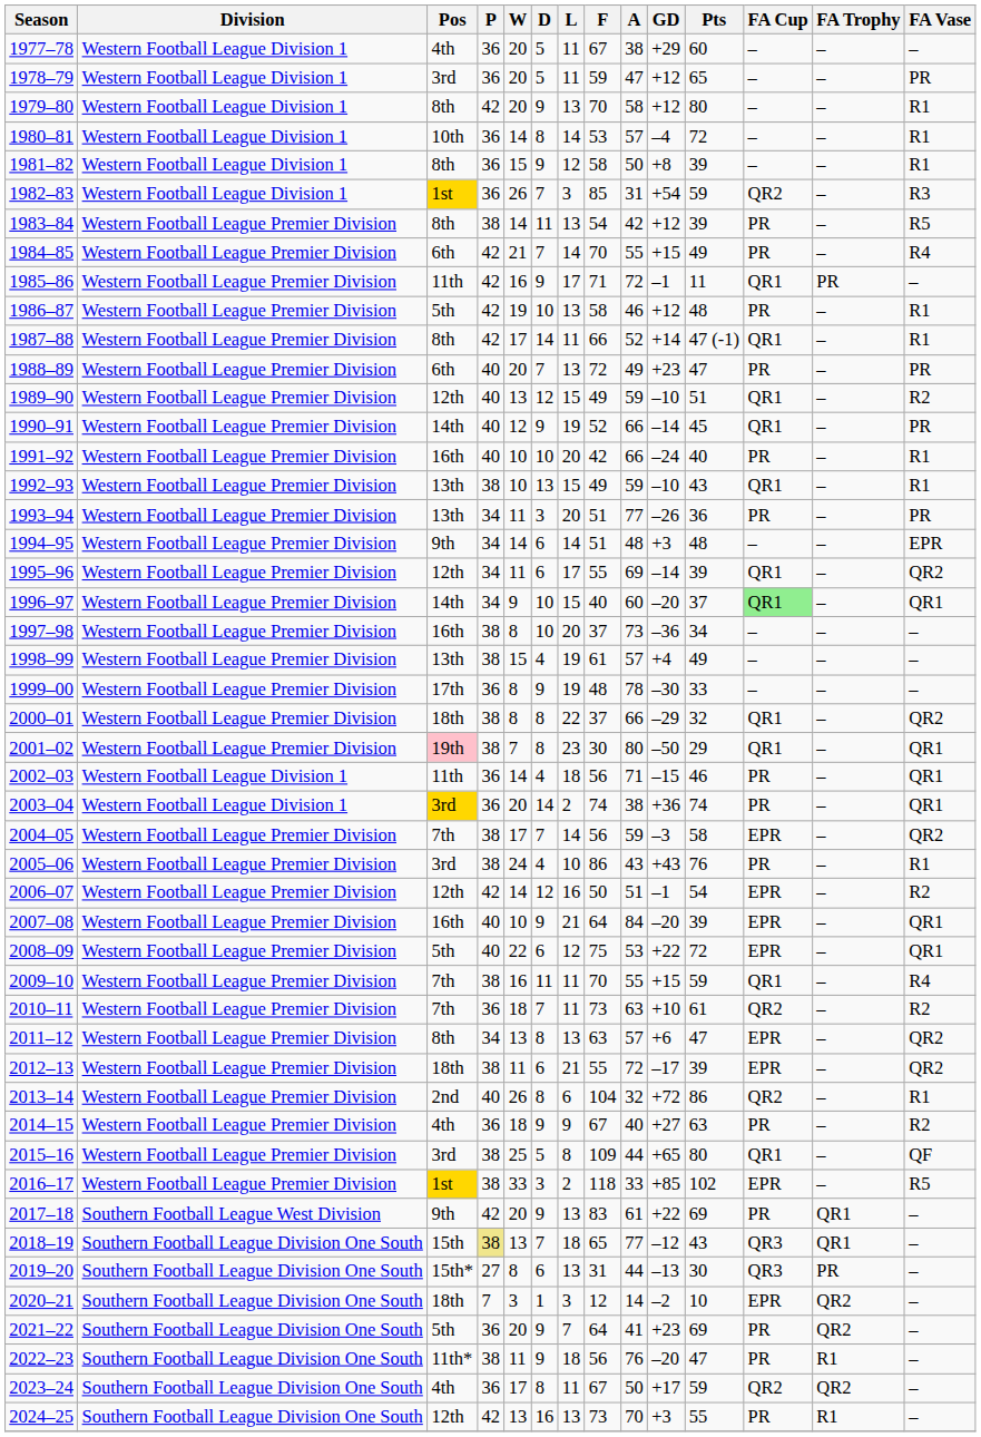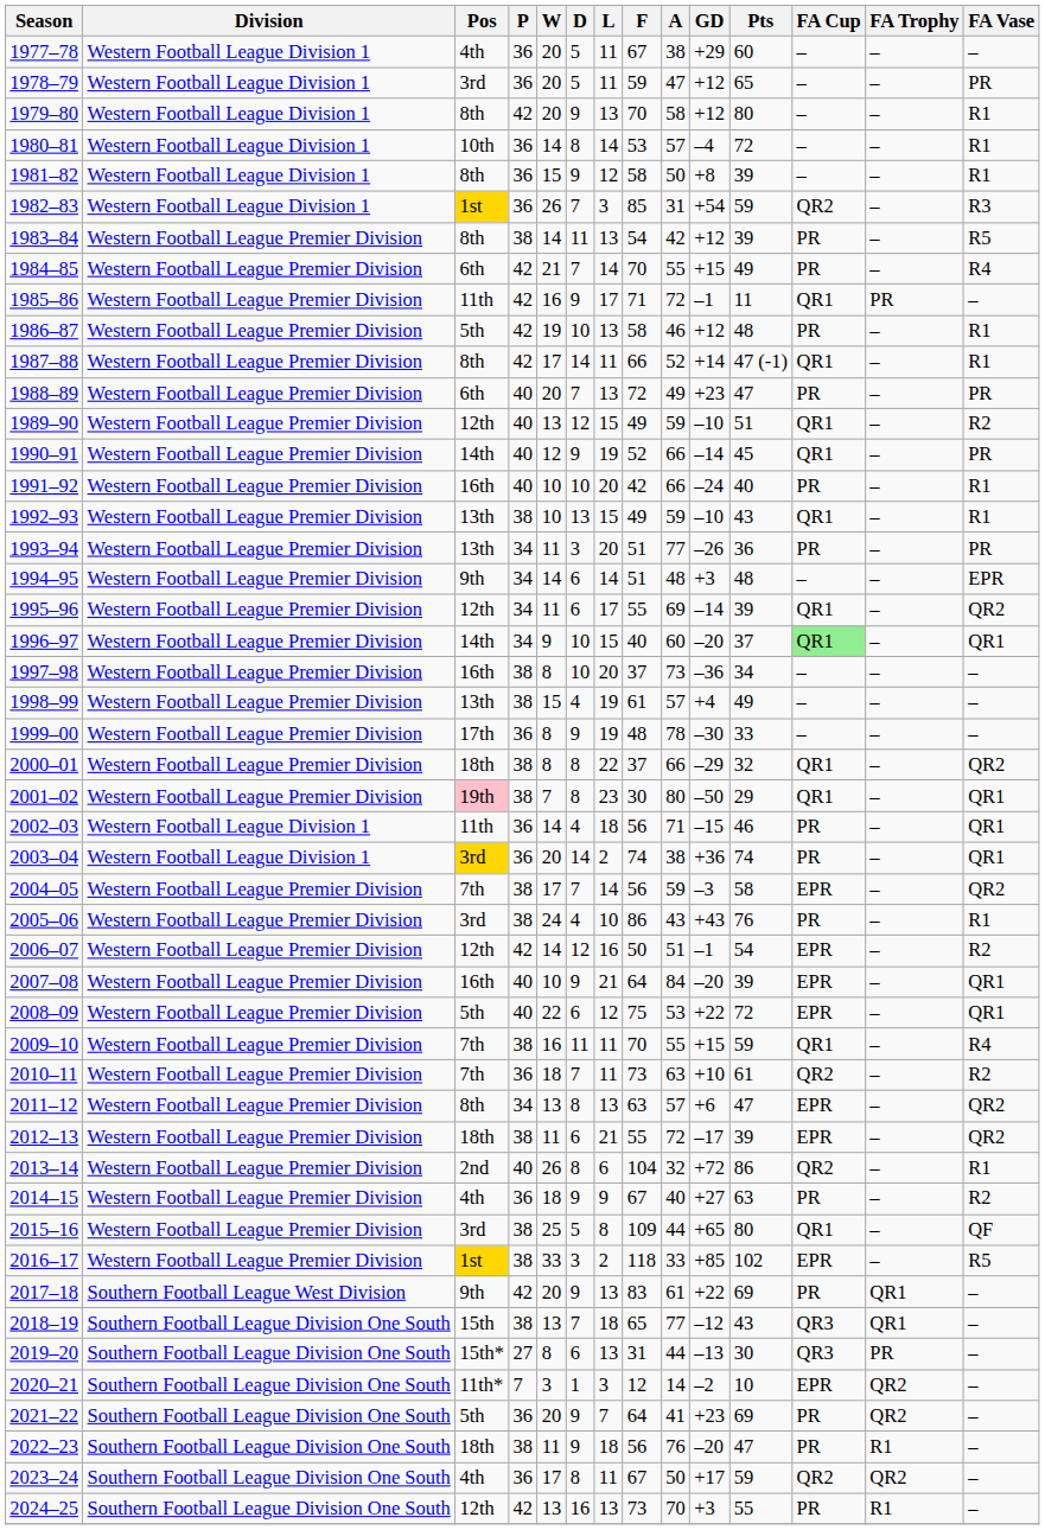 <table class="wikitable">
 <tr>
 <th>Season</th>
 <th>Division</th>
 <th>Pos</th>
 <th>P</th>
 <th>W</th>
 <th>D</th>
 <th>L</th>
 <th>F</th>
 <th>A</th>
 <th>GD</th>
 <th>Pts</th>
 <th>FA Cup</th>
 <th>FA Trophy</th>
 <th>FA Vase</th>
 </tr>
 <tr>
 <td><a href='#'>1977–78</a></td>
 <td><a href='#'>Western Football League Division 1</a></td>
 <td>4th</td>
 <td>36</td>
 <td>20</td>
 <td>5</td>
 <td>11</td>
 <td>67</td>
 <td>38</td>
 <td>+29</td>
 <td>60</td>
 <td>–</td>
 <td>–</td>
 <td>–</td>
 </tr>
 <tr>
 <td><a href='#'>1978–79</a></td>
 <td><a href='#'>Western Football League Division 1</a></td>
 <td>3rd</td>
 <td>36</td>
 <td>20</td>
 <td>5</td>
 <td>11</td>
 <td>59</td>
 <td>47</td>
 <td>+12</td>
 <td>65</td>
 <td>–</td>
 <td>–</td>
 <td>PR</td>
 </tr>
 <tr>
 <td><a href='#'>1979–80</a></td>
 <td><a href='#'>Western Football League Division 1</a></td>
 <td>8th</td>
 <td>42</td>
 <td>20</td>
 <td>9</td>
 <td>13</td>
 <td>70</td>
 <td>58</td>
 <td>+12</td>
 <td>80</td>
 <td>–</td>
 <td>–</td>
 <td>R1</td>
 </tr>
 <tr>
 <td><a href='#'>1980–81</a></td>
 <td><a href='#'>Western Football League Division 1</a></td>
 <td>10th</td>
 <td>36</td>
 <td>14</td>
 <td>8</td>
 <td>14</td>
 <td>53</td>
 <td>57</td>
 <td>–4</td>
 <td>72</td>
 <td>–</td>
 <td>–</td>
 <td>R1</td>
 </tr>
 <tr>
 <td><a href='#'>1981–82</a></td>
 <td><a href='#'>Western Football League Division 1</a></td>
 <td>8th</td>
 <td>36</td>
 <td>15</td>
 <td>9</td>
 <td>12</td>
 <td>58</td>
 <td>50</td>
 <td>+8</td>
 <td>39</td>
 <td>–</td>
 <td>–</td>
 <td>R1</td>
 </tr>
 <tr>
 <td><a href='#'>1982–83</a></td>
 <td><a href='#'>Western Football League Division 1</a></td>
 <td bgcolor="gold">1st</td>
 <td>36</td>
 <td>26</td>
 <td>7</td>
 <td>3</td>
 <td>85</td>
 <td>31</td>
 <td>+54</td>
 <td>59</td>
 <td>QR2</td>
 <td>–</td>
 <td>R3</td>
 </tr>
 <tr>
 <td><a href='#'>1983–84</a></td>
 <td><a href='#'>Western Football League Premier Division</a></td>
 <td>8th</td>
 <td>38</td>
 <td>14</td>
 <td>11</td>
 <td>13</td>
 <td>54</td>
 <td>42</td>
 <td>+12</td>
 <td>39</td>
 <td>PR</td>
 <td>–</td>
 <td>R5</td>
 </tr>
 <tr>
 <td><a href='#'>1984–85</a></td>
 <td><a href='#'>Western Football League Premier Division</a></td>
 <td>6th</td>
 <td>42</td>
 <td>21</td>
 <td>7</td>
 <td>14</td>
 <td>70</td>
 <td>55</td>
 <td>+15</td>
 <td>49</td>
 <td>PR</td>
 <td>–</td>
 <td>R4</td>
 </tr>
 <tr>
 <td><a href='#'>1985–86</a></td>
 <td><a href='#'>Western Football League Premier Division</a></td>
 <td>11th</td>
 <td>42</td>
 <td>16</td>
 <td>9</td>
 <td>17</td>
 <td>71</td>
 <td>72</td>
 <td>–1</td>
 <td>11</td>
 <td>QR1</td>
 <td>PR</td>
 <td>–</td>
 </tr>
 <tr>
 <td><a href='#'>1986–87</a></td>
 <td><a href='#'>Western Football League Premier Division</a></td>
 <td>5th</td>
 <td>42</td>
 <td>19</td>
 <td>10</td>
 <td>13</td>
 <td>58</td>
 <td>46</td>
 <td>+12</td>
 <td>48</td>
 <td>PR</td>
 <td>–</td>
 <td>R1</td>
 </tr>
 <tr>
 <td><a href='#'>1987–88</a></td>
 <td><a href='#'>Western Football League Premier Division</a></td>
 <td>8th</td>
 <td>42</td>
 <td>17</td>
 <td>14</td>
 <td>11</td>
 <td>66</td>
 <td>52</td>
 <td>+14</td>
 <td>47 (-1)</td>
 <td>QR1</td>
 <td>–</td>
 <td>R1</td>
 </tr>
 <tr>
 <td><a href='#'>1988–89</a></td>
 <td><a href='#'>Western Football League Premier Division</a></td>
 <td>6th</td>
 <td>40</td>
 <td>20</td>
 <td>7</td>
 <td>13</td>
 <td>72</td>
 <td>49</td>
 <td>+23</td>
 <td>47</td>
 <td>PR</td>
 <td>–</td>
 <td>PR</td>
 </tr>
 <tr>
 <td><a href='#'>1989–90</a></td>
 <td><a href='#'>Western Football League Premier Division</a></td>
 <td>12th</td>
 <td>40</td>
 <td>13</td>
 <td>12</td>
 <td>15</td>
 <td>49</td>
 <td>59</td>
 <td>–10</td>
 <td>51</td>
 <td>QR1</td>
 <td>–</td>
 <td>R2</td>
 </tr>
 <tr>
 <td><a href='#'>1990–91</a></td>
 <td><a href='#'>Western Football League Premier Division</a></td>
 <td>14th</td>
 <td>40</td>
 <td>12</td>
 <td>9</td>
 <td>19</td>
 <td>52</td>
 <td>66</td>
 <td>–14</td>
 <td>45</td>
 <td>QR1</td>
 <td>–</td>
 <td>PR</td>
 </tr>
 <tr>
 <td><a href='#'>1991–92</a></td>
 <td><a href='#'>Western Football League Premier Division</a></td>
 <td>16th</td>
 <td>40</td>
 <td>10</td>
 <td>10</td>
 <td>20</td>
 <td>42</td>
 <td>66</td>
 <td>–24</td>
 <td>40</td>
 <td>PR</td>
 <td>–</td>
 <td>R1</td>
 </tr>
 <tr>
 <td><a href='#'>1992–93</a></td>
 <td><a href='#'>Western Football League Premier Division</a></td>
 <td>13th</td>
 <td>38</td>
 <td>10</td>
 <td>13</td>
 <td>15</td>
 <td>49</td>
 <td>59</td>
 <td>–10</td>
 <td>43</td>
 <td>QR1</td>
 <td>–</td>
 <td>R1</td>
 </tr>
 <tr>
 <td><a href='#'>1993–94</a></td>
 <td><a href='#'>Western Football League Premier Division</a></td>
 <td>13th</td>
 <td>34</td>
 <td>11</td>
 <td>3</td>
 <td>20</td>
 <td>51</td>
 <td>77</td>
 <td>–26</td>
 <td>36</td>
 <td>PR</td>
 <td>–</td>
 <td>PR</td>
 </tr>
 <tr>
 <td><a href='#'>1994–95</a></td>
 <td><a href='#'>Western Football League Premier Division</a></td>
 <td>9th</td>
 <td>34</td>
 <td>14</td>
 <td>6</td>
 <td>14</td>
 <td>51</td>
 <td>48</td>
 <td>+3</td>
 <td>48</td>
 <td>–</td>
 <td>–</td>
 <td>EPR</td>
 </tr>
 <tr>
 <td><a href='#'>1995–96</a></td>
 <td><a href='#'>Western Football League Premier Division</a></td>
 <td>12th</td>
 <td>34</td>
 <td>11</td>
 <td>6</td>
 <td>17</td>
 <td>55</td>
 <td>69</td>
 <td>–14</td>
 <td>39</td>
 <td>QR1</td>
 <td>–</td>
 <td>QR2</td>
 </tr>
 <tr>
 <td><a href='#'>1996–97</a></td>
 <td><a href='#'>Western Football League Premier Division</a></td>
 <td>14th</td>
 <td>34</td>
 <td>9</td>
 <td>10</td>
 <td>15</td>
 <td>40</td>
 <td>60</td>
 <td>–20</td>
 <td>37</td>
 <td style="background: lightgreen;">QR1</td>
 <td>–</td>
 <td>QR1</td>
 </tr>
 <tr>
 <td><a href='#'>1997–98</a></td>
 <td><a href='#'>Western Football League Premier Division</a></td>
 <td>16th</td>
 <td>38</td>
 <td>8</td>
 <td>10</td>
 <td>20</td>
 <td>37</td>
 <td>73</td>
 <td>–36</td>
 <td>34</td>
 <td>–</td>
 <td>–</td>
 <td>–</td>
 </tr>
 <tr>
 <td><a href='#'>1998–99</a></td>
 <td><a href='#'>Western Football League Premier Division</a></td>
 <td>13th</td>
 <td>38</td>
 <td>15</td>
 <td>4</td>
 <td>19</td>
 <td>61</td>
 <td>57</td>
 <td>+4</td>
 <td>49</td>
 <td>–</td>
 <td>–</td>
 <td>–</td>
 </tr>
 <tr>
 <td><a href='#'>1999–00</a></td>
 <td><a href='#'>Western Football League Premier Division</a></td>
 <td>17th</td>
 <td>36</td>
 <td>8</td>
 <td>9</td>
 <td>19</td>
 <td>48</td>
 <td>78</td>
 <td>–30</td>
 <td>33</td>
 <td>–</td>
 <td>–</td>
 <td>–</td>
 </tr>
 <tr>
 <td><a href='#'>2000–01</a></td>
 <td><a href='#'>Western Football League Premier Division</a></td>
 <td>18th</td>
 <td>38</td>
 <td>8</td>
 <td>8</td>
 <td>22</td>
 <td>37</td>
 <td>66</td>
 <td>–29</td>
 <td>32</td>
 <td>QR1</td>
 <td>–</td>
 <td>QR2</td>
 </tr>
 <tr>
 <td><a href='#'>2001–02</a></td>
 <td><a href='#'>Western Football League Premier Division</a></td>
 <td bgcolor="pink">19th</td>
 <td>38</td>
 <td>7</td>
 <td>8</td>
 <td>23</td>
 <td>30</td>
 <td>80</td>
 <td>–50</td>
 <td>29</td>
 <td>QR1</td>
 <td>–</td>
 <td>QR1</td>
 </tr>
 <tr>
 <td><a href='#'>2002–03</a></td>
 <td><a href='#'>Western Football League Division 1</a></td>
 <td>11th</td>
 <td>36</td>
 <td>14</td>
 <td>4</td>
 <td>18</td>
 <td>56</td>
 <td>71</td>
 <td>–15</td>
 <td>46</td>
 <td>PR</td>
 <td>–</td>
 <td>QR1</td>
 </tr>
 <tr>
 <td><a href='#'>2003–04</a></td>
 <td><a href='#'>Western Football League Division 1</a></td>
 <td bgcolor="gold">3rd</td>
 <td>36</td>
 <td>20</td>
 <td>14</td>
 <td>2</td>
 <td>74</td>
 <td>38</td>
 <td>+36</td>
 <td>74</td>
 <td>PR</td>
 <td>–</td>
 <td>QR1</td>
 </tr>
 <tr>
 <td><a href='#'>2004–05</a></td>
 <td><a href='#'>Western Football League Premier Division</a></td>
 <td>7th</td>
 <td>38</td>
 <td>17</td>
 <td>7</td>
 <td>14</td>
 <td>56</td>
 <td>59</td>
 <td>–3</td>
 <td>58</td>
 <td>EPR</td>
 <td>–</td>
 <td>QR2</td>
 </tr>
 <tr>
 <td><a href='#'>2005–06</a></td>
 <td><a href='#'>Western Football League Premier Division</a></td>
 <td>3rd</td>
 <td>38</td>
 <td>24</td>
 <td>4</td>
 <td>10</td>
 <td>86</td>
 <td>43</td>
 <td>+43</td>
 <td>76</td>
 <td>PR</td>
 <td>–</td>
 <td>R1</td>
 </tr>
 <tr>
 <td><a href='#'>2006–07</a></td>
 <td><a href='#'>Western Football League Premier Division</a></td>
 <td>12th</td>
 <td>42</td>
 <td>14</td>
 <td>12</td>
 <td>16</td>
 <td>50</td>
 <td>51</td>
 <td>–1</td>
 <td>54</td>
 <td>EPR</td>
 <td>–</td>
 <td>R2</td>
 </tr>
 <tr>
 <td><a href='#'>2007–08</a></td>
 <td><a href='#'>Western Football League Premier Division</a></td>
 <td>16th</td>
 <td>40</td>
 <td>10</td>
 <td>9</td>
 <td>21</td>
 <td>64</td>
 <td>84</td>
 <td>–20</td>
 <td>39</td>
 <td>EPR</td>
 <td>–</td>
 <td>QR1</td>
 </tr>
 <tr>
 <td><a href='#'>2008–09</a></td>
 <td><a href='#'>Western Football League Premier Division</a></td>
 <td>5th</td>
 <td>40</td>
 <td>22</td>
 <td>6</td>
 <td>12</td>
 <td>75</td>
 <td>53</td>
 <td>+22</td>
 <td>72</td>
 <td>EPR</td>
 <td>–</td>
 <td>QR1</td>
 </tr>
 <tr>
 <td><a href='#'>2009–10</a></td>
 <td><a href='#'>Western Football League Premier Division</a></td>
 <td>7th</td>
 <td>38</td>
 <td>16</td>
 <td>11</td>
 <td>11</td>
 <td>70</td>
 <td>55</td>
 <td>+15</td>
 <td>59</td>
 <td>QR1</td>
 <td>–</td>
 <td>R4</td>
 </tr>
 <tr>
 <td><a href='#'>2010–11</a></td>
 <td><a href='#'>Western Football League Premier Division</a></td>
 <td>7th</td>
 <td>36</td>
 <td>18</td>
 <td>7</td>
 <td>11</td>
 <td>73</td>
 <td>63</td>
 <td>+10</td>
 <td>61</td>
 <td>QR2</td>
 <td>–</td>
 <td>R2</td>
 </tr>
 <tr>
 <td><a href='#'>2011–12</a></td>
 <td><a href='#'>Western Football League Premier Division</a></td>
 <td>8th</td>
 <td>34</td>
 <td>13</td>
 <td>8</td>
 <td>13</td>
 <td>63</td>
 <td>57</td>
 <td>+6</td>
 <td>47</td>
 <td>EPR</td>
 <td>–</td>
 <td>QR2</td>
 </tr>
 <tr>
 <td><a href='#'>2012–13</a></td>
 <td><a href='#'>Western Football League Premier Division</a></td>
 <td>18th</td>
 <td>38</td>
 <td>11</td>
 <td>6</td>
 <td>21</td>
 <td>55</td>
 <td>72</td>
 <td>–17</td>
 <td>39</td>
 <td>EPR</td>
 <td>–</td>
 <td>QR2</td>
 </tr>
 <tr>
 <td><a href='#'>2013–14</a></td>
 <td><a href='#'>Western Football League Premier Division</a></td>
 <td>2nd</td>
 <td>40</td>
 <td>26</td>
 <td>8</td>
 <td>6</td>
 <td>104</td>
 <td>32</td>
 <td>+72</td>
 <td>86</td>
 <td>QR2</td>
 <td>–</td>
 <td>R1</td>
 </tr>
 <tr>
 <td><a href='#'>2014–15</a></td>
 <td><a href='#'>Western Football League Premier Division</a></td>
 <td>4th</td>
 <td>36</td>
 <td>18</td>
 <td>9</td>
 <td>9</td>
 <td>67</td>
 <td>40</td>
 <td>+27</td>
 <td>63</td>
 <td>PR</td>
 <td>–</td>
 <td>R2</td>
 </tr>
 <tr>
 <td><a href='#'>2015–16</a></td>
 <td><a href='#'>Western Football League Premier Division</a></td>
 <td>3rd</td>
 <td>38</td>
 <td>25</td>
 <td>5</td>
 <td>8</td>
 <td>109</td>
 <td>44</td>
 <td>+65</td>
 <td>80</td>
 <td>QR1</td>
 <td>–</td>
 <td>QF</td>
 </tr>
 <tr>
 <td><a href='#'>2016–17</a></td>
 <td><a href='#'>Western Football League Premier Division</a></td>
 <td bgcolor="gold">1st</td>
 <td>38</td>
 <td>33</td>
 <td>3</td>
 <td>2</td>
 <td>118</td>
 <td>33</td>
 <td>+85</td>
 <td>102</td>
 <td>EPR</td>
 <td>–</td>
 <td>R5</td>
 </tr>
 <tr>
 <td><a href='#'>2017–18</a></td>
 <td><a href='#'>Southern Football League West Division</a></td>
 <td>9th</td>
 <td>42</td>
 <td>20</td>
 <td>9</td>
 <td>13</td>
 <td>83</td>
 <td>61</td>
 <td>+22</td>
 <td>69</td>
 <td>PR</td>
 <td>QR1</td>
 <td>–</td>
 </tr>
 <tr>
 <td><a href='#'>2018–19</a></td>
 <td><a href='#'>Southern Football League Division One South</a></td>
 <td>15th</td>
-<td style="background: khaki;">38</td>
+<td>38</td>
 <td>13</td>
 <td>7</td>
 <td>18</td>
 <td>65</td>
 <td>77</td>
 <td>–12</td>
 <td>43</td>
 <td>QR3</td>
 <td>QR1</td>
 <td>–</td>
 </tr>
 <tr>
 <td><a href='#'>2019–20</a></td>
 <td><a href='#'>Southern Football League Division One South</a></td>
 <td>15th*</td>
 <td>27</td>
 <td>8</td>
 <td>6</td>
 <td>13</td>
 <td>31</td>
 <td>44</td>
 <td>–13</td>
 <td>30</td>
 <td>QR3</td>
 <td>PR</td>
 <td>–</td>
 </tr>
 <tr>
 <td><a href='#'>2020–21</a></td>
 <td><a href='#'>Southern Football League Division One South</a></td>
-<td>18th</td>
+<td>11th*</td>
 <td>7</td>
 <td>3</td>
 <td>1</td>
 <td>3</td>
 <td>12</td>
 <td>14</td>
 <td>–2</td>
 <td>10</td>
 <td>EPR</td>
 <td>QR2</td>
 <td>–</td>
 </tr>
 <tr>
 <td><a href='#'>2021–22</a></td>
 <td><a href='#'>Southern Football League Division One South</a></td>
 <td>5th</td>
 <td>36</td>
 <td>20</td>
 <td>9</td>
 <td>7</td>
 <td>64</td>
 <td>41</td>
 <td>+23</td>
 <td>69</td>
 <td>PR</td>
 <td>QR2</td>
 <td>–</td>
 </tr>
 <tr>
 <td><a href='#'>2022–23</a></td>
 <td><a href='#'>Southern Football League Division One South</a></td>
-<td>11th*</td>
+<td>18th</td>
 <td>38</td>
 <td>11</td>
 <td>9</td>
 <td>18</td>
 <td>56</td>
 <td>76</td>
 <td>–20</td>
 <td>47</td>
 <td>PR</td>
 <td>R1</td>
 <td>–</td>
 </tr>
 <tr>
 <td><a href='#'>2023–24</a></td>
 <td><a href='#'>Southern Football League Division One South</a></td>
 <td>4th</td>
 <td>36</td>
 <td>17</td>
 <td>8</td>
 <td>11</td>
 <td>67</td>
 <td>50</td>
 <td>+17</td>
 <td>59</td>
 <td>QR2</td>
 <td>QR2</td>
 <td>–</td>
 </tr>
 <tr>
 <td><a href='#'>2024–25</a></td>
 <td><a href='#'>Southern Football League Division One South</a></td>
 <td>12th</td>
 <td>42</td>
 <td>13</td>
 <td>16</td>
 <td>13</td>
 <td>73</td>
 <td>70</td>
 <td>+3</td>
 <td>55</td>
 <td>PR</td>
 <td>R1</td>
 <td>–</td>
 </tr>
 <tr>
 </tr>
 </table>
